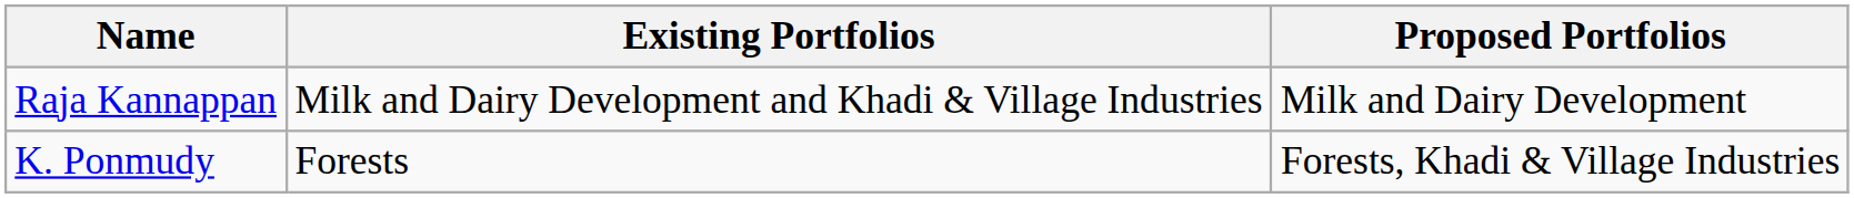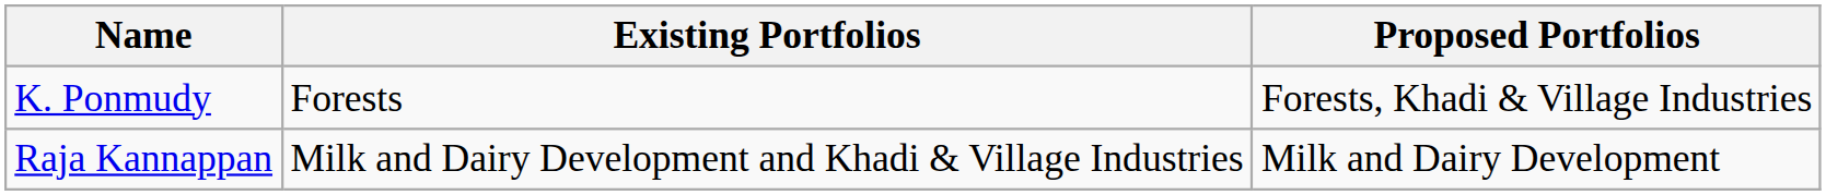 <table class="wikitable sortable" style="text-align:left;"style="font-size: 85%">
 <tr>
 <th>Name</th>
 <th>Existing Portfolios</th>
 <th>Proposed Portfolios</th>
 </tr>
 <tr>
+<td><a href='#'>K. Ponmudy</a></td>
+<td>Forests</td>
+<td>Forests, Khadi & Village Industries</td>
+</tr>
+<tr>
 <td><a href='#'>Raja Kannappan</a></td>
 <td>Milk and Dairy Development and Khadi & Village Industries</td>
 <td>Milk and Dairy Development</td>
 </tr>
-<tr>
-<td><a href='#'>K. Ponmudy</a></td>
-<td>Forests</td>
-<td>Forests, Khadi & Village Industries</td>
-</tr>
 </table>
